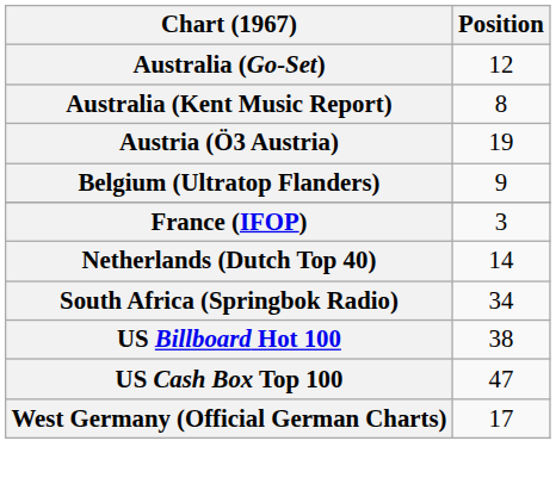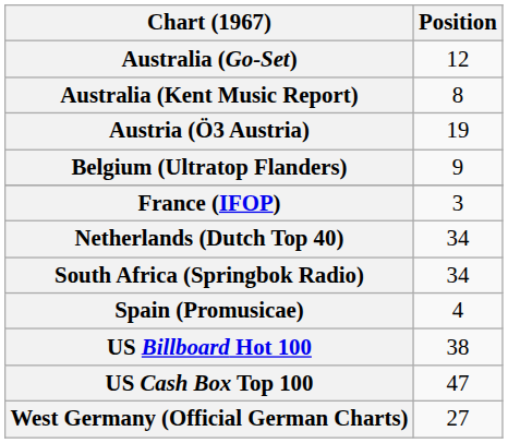 <table class="wikitable sortable plainrowheaders" style="text-align:center">
 <tr>
 <th>Chart (1967)</th>
 <th>Position</th>
 </tr>
 <tr>
 <th scope="row">Australia (<em>Go-Set</em>)</th>
 <td>12</td>
 </tr>
 <tr>
 <th scope="row">Australia (Kent Music Report)</th>
 <td>8</td>
 </tr>
 <tr>
 <th scope="row">Austria (Ö3 Austria)</th>
 <td>19</td>
 </tr>
 <tr>
 <th scope="row">Belgium (Ultratop Flanders)</th>
 <td>9</td>
 </tr>
 <tr>
 </tr>
 <tr>
 <th scope="row">France (<a href='#'>IFOP</a>)</th>
 <td>3</td>
 </tr>
 <tr>
 <th scope="row">Netherlands (Dutch Top 40)</th>
-<td>14</td>
+<td>34</td>
 </tr>
 <tr>
 <th scope="row">South Africa (Springbok Radio)</th>
 <td>34</td>
+</tr>
+<tr>
+<th scope="row">Spain (Promusicae)</th>
+<td>4</td>
 </tr>
 <tr>
 <th scope="row">US <a href='#'><em>Billboard</em> Hot 100</a></th>
 <td>38</td>
 </tr>
 <tr>
 <th scope="row">US <em>Cash Box</em> Top 100</th>
 <td>47</td>
 </tr>
 <tr>
 <th scope="row">West Germany (Official German Charts)</th>
-<td>17</td>
+<td>27</td>
 </tr>
 </table>
